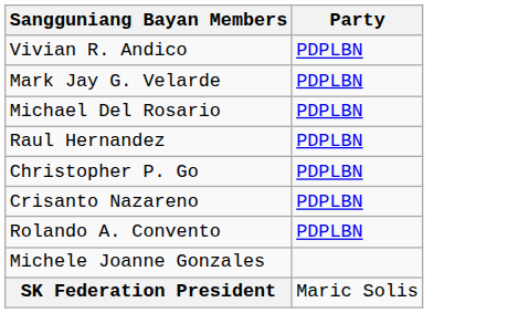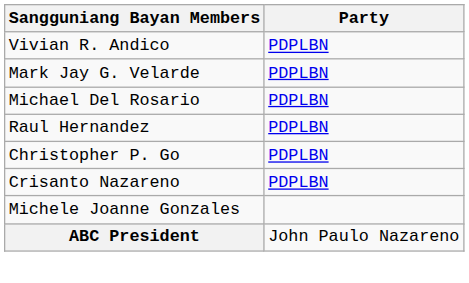 <table class="wikitable">
 <tr>
 <th>Sangguniang Bayan Members</th>
 <th>Party</th>
 </tr>
 <tr>
 <td>Vivian R. Andico</td>
 <td><a href='#'>PDPLBN</a></td>
 </tr>
 <tr>
 <td>Mark Jay G. Velarde</td>
 <td><a href='#'>PDPLBN</a></td>
 </tr>
 <tr>
 <td>Michael Del Rosario</td>
 <td><a href='#'>PDPLBN</a></td>
 </tr>
 <tr>
 <td>Raul Hernandez</td>
 <td><a href='#'>PDPLBN</a></td>
 </tr>
 <tr>
 <td>Christopher P. Go</td>
 <td><a href='#'>PDPLBN</a></td>
 </tr>
 <tr>
 <td>Crisanto Nazareno</td>
 <td><a href='#'>PDPLBN</a></td>
 </tr>
 <tr>
-<td>Rolando A. Convento</td>
-<td><a href='#'>PDPLBN</a></td>
-</tr>
-<tr>
 <td>Michele Joanne Gonzales</td>
 </tr>
 <tr>
-<th>SK Federation President</th>
-<td>Maric Solis</td>
+<th>ABC President</th>
+<td>John Paulo Nazareno</td>
 </tr>
 </table>
